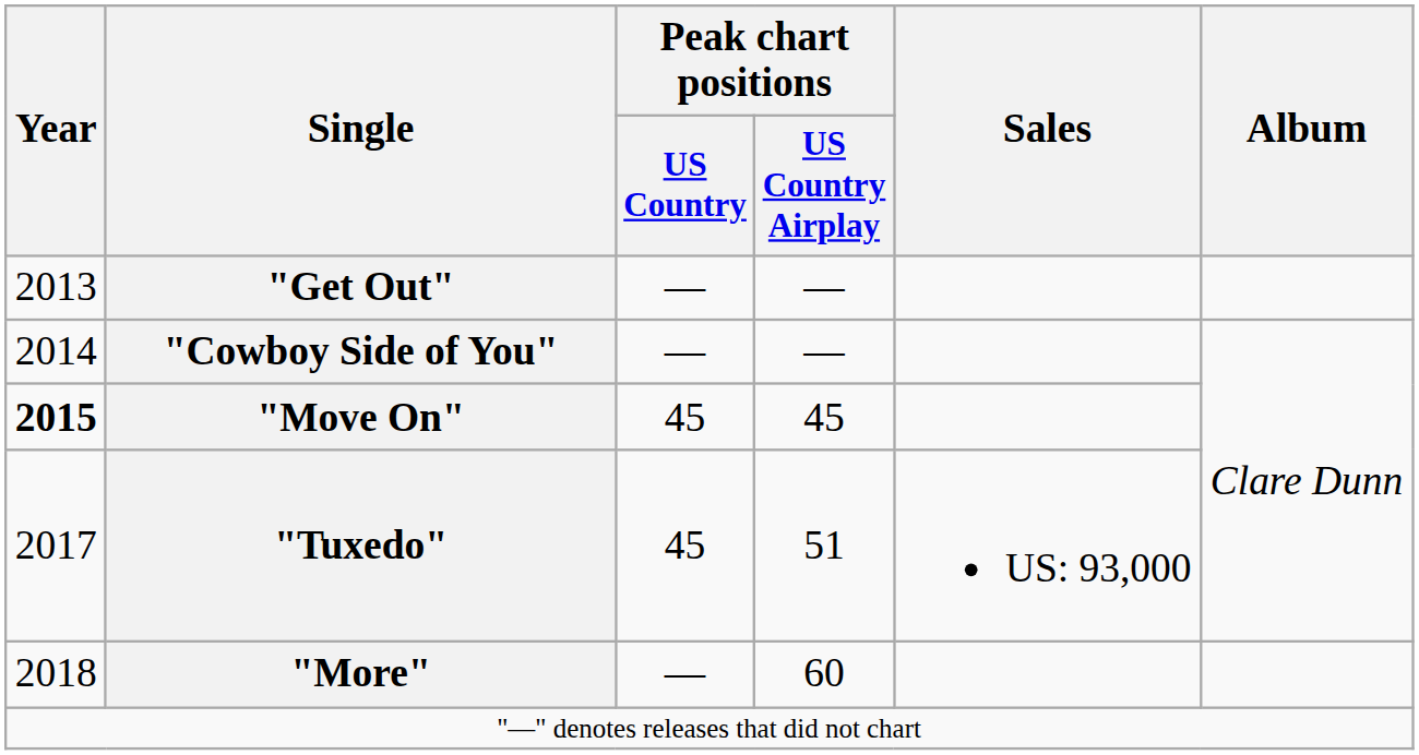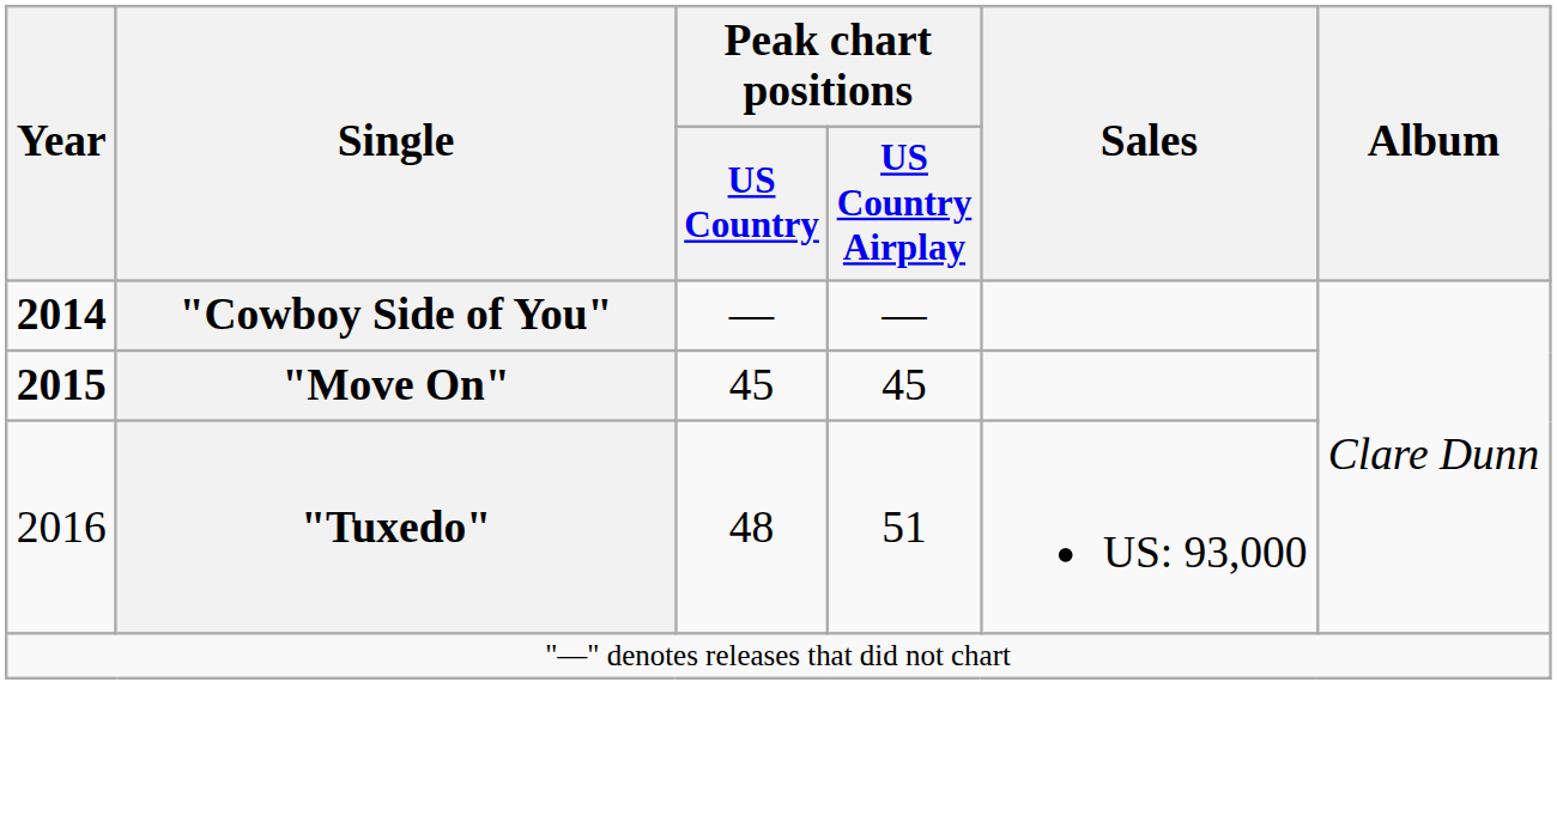 <table class="wikitable plainrowheaders" style="text-align:center;">
 <tr>
 <th rowspan="2">Year</th>
 <th rowspan="2" style="width:12em;">Single</th>
 <th colspan="2">Peak chart<br>positions</th>
 <th rowspan="2">Sales</th>
 <th rowspan="2">Album</th>
 </tr>
 <tr style="font-size:smaller;">
 <th style="width:45px;"><a href='#'>US Country</a></th>
 <th style="width:45px;"><a href='#'>US Country Airplay</a><br></th>
 </tr>
 <tr>
-<td>2013</td>
-<th scope="row">"Get Out"</th>
-<td>—</td>
-<td>—</td>
-<td></td>
-<td></td>
-</tr>
-<tr>
-<td>2014</td>
+<td><strong>2014</strong></td>
 <th scope="row">"Cowboy Side of You"</th>
 <td>—</td>
 <td>—</td>
 <td></td>
 <td style="text-align:left;" rowspan="3"><em>Clare Dunn</em></td>
 </tr>
 <tr>
 <td><strong>2015</strong></td>
 <th scope="row">"Move On"</th>
 <td>45</td>
 <td>45</td>
 </tr>
 <tr>
-<td>2017</td>
+<td>2016</td>
 <th scope="row">"Tuxedo"</th>
-<td>45</td>
+<td>48</td>
 <td>51</td>
 <td><br><ul><li>US: 93,000</li></ul></td>
-</tr>
-<tr>
-<td>2018</td>
-<th scope="row">"More"</th>
-<td>—</td>
-<td>60</td>
-<td></td>
-<td></td>
 </tr>
 <tr>
 <td colspan="6" style="font-size:8pt">"—" denotes releases that did not chart</td>
 </tr>
 </table>
